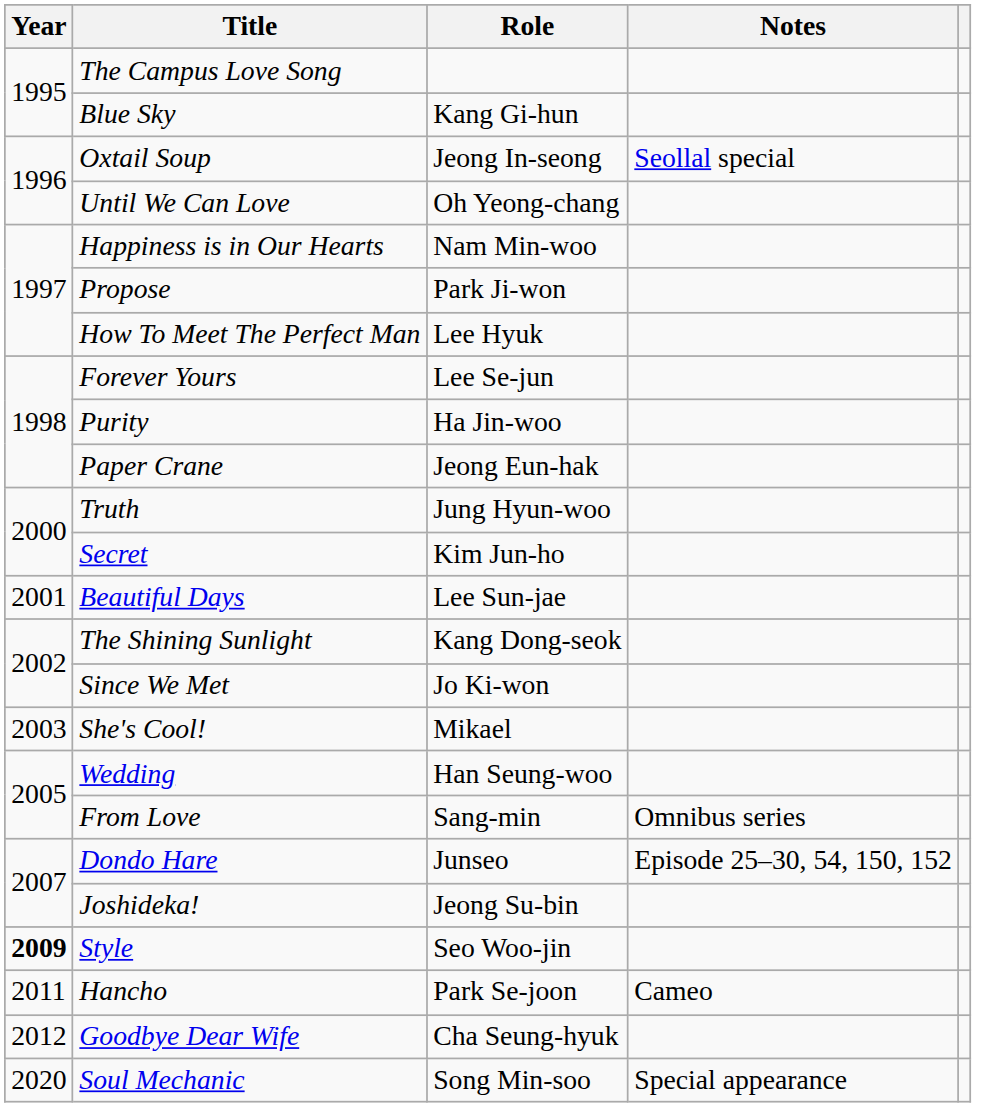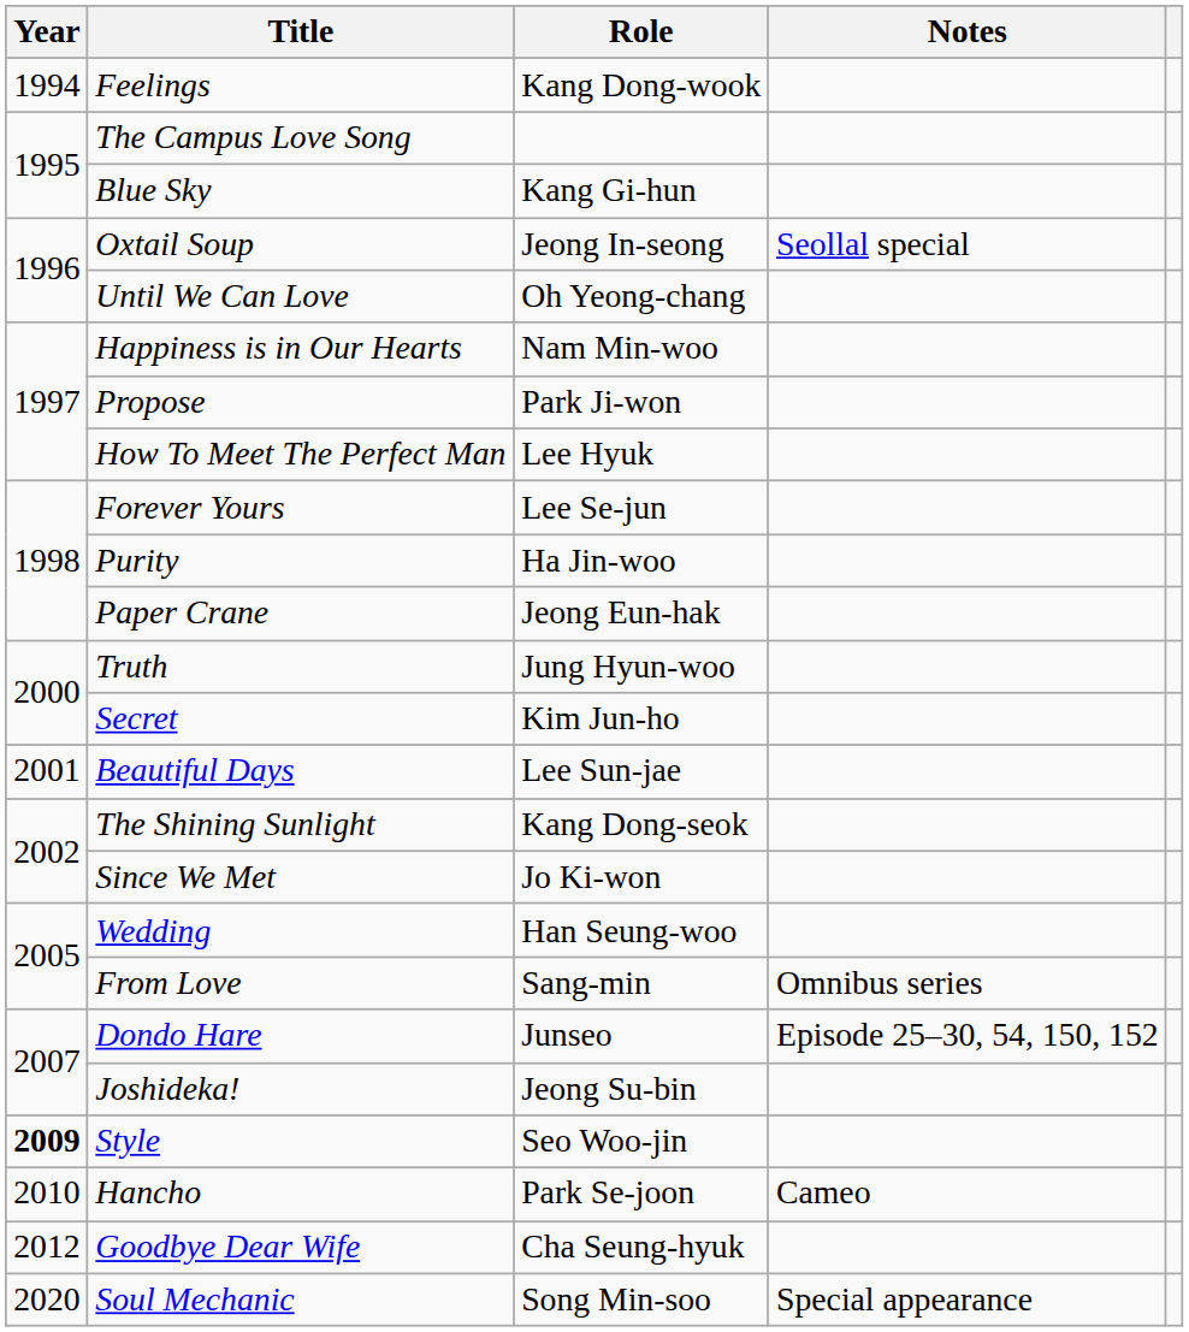 <table class="wikitable sortable">
 <tr>
 <th>Year</th>
 <th>Title</th>
 <th>Role</th>
 <th>Notes</th>
 <th class="unsortable"></th>
+</tr>
+<tr>
+<td>1994</td>
+<td><em>Feelings</em></td>
+<td>Kang Dong-wook</td>
+<td></td>
+<td></td>
 </tr>
 <tr>
 <td rowspan="2">1995</td>
 <td><em>The Campus Love Song</em></td>
 <td></td>
 <td></td>
 <td></td>
 </tr>
 <tr>
 <td><em>Blue Sky</em></td>
 <td>Kang Gi-hun</td>
 <td></td>
 <td></td>
 </tr>
 <tr>
 <td rowspan="2">1996</td>
 <td><em>Oxtail Soup</em></td>
 <td>Jeong In-seong</td>
 <td><a href='#'>Seollal</a> special</td>
 <td></td>
 </tr>
 <tr>
 <td><em>Until We Can Love</em></td>
 <td>Oh Yeong-chang</td>
 <td></td>
 <td></td>
 </tr>
 <tr>
 <td rowspan="3">1997</td>
 <td><em>Happiness is in Our Hearts</em></td>
 <td>Nam Min-woo</td>
 <td></td>
 <td></td>
 </tr>
 <tr>
 <td><em>Propose</em></td>
 <td>Park Ji-won</td>
 <td></td>
 <td></td>
 </tr>
 <tr>
 <td><em>How To Meet The Perfect Man</em></td>
 <td>Lee Hyuk</td>
 <td></td>
 <td></td>
 </tr>
 <tr>
 <td rowspan="3">1998</td>
 <td><em>Forever Yours</em></td>
 <td>Lee Se-jun</td>
 <td></td>
 <td></td>
 </tr>
 <tr>
 <td><em>Purity</em></td>
 <td>Ha Jin-woo</td>
 <td></td>
 <td></td>
 </tr>
 <tr>
 <td><em>Paper Crane</em></td>
 <td>Jeong Eun-hak</td>
 <td></td>
 <td></td>
 </tr>
 <tr>
 <td rowspan="2">2000</td>
 <td><em>Truth</em></td>
 <td>Jung Hyun-woo</td>
 <td></td>
 <td></td>
 </tr>
 <tr>
 <td><em><a href='#'>Secret</a></em></td>
 <td>Kim Jun-ho</td>
 <td></td>
 <td></td>
 </tr>
 <tr>
 <td>2001</td>
 <td><em><a href='#'>Beautiful Days</a></em></td>
 <td>Lee Sun-jae</td>
 <td></td>
 <td></td>
 </tr>
 <tr>
 <td rowspan="2">2002</td>
 <td><em>The Shining Sunlight</em></td>
 <td>Kang Dong-seok</td>
 <td></td>
 <td></td>
 </tr>
 <tr>
 <td><em>Since We Met</em></td>
 <td>Jo Ki-won</td>
 <td></td>
 <td></td>
 </tr>
 <tr>
-<td>2003</td>
-<td><em>She's Cool!</em></td>
-<td>Mikael</td>
-<td></td>
-<td></td>
-</tr>
-<tr>
 <td rowspan="2">2005</td>
 <td><em><a href='#'>Wedding</a></em></td>
 <td>Han Seung-woo</td>
 <td></td>
 <td></td>
 </tr>
 <tr>
 <td><em>From Love</em></td>
 <td>Sang-min</td>
 <td>Omnibus series</td>
 <td></td>
 </tr>
 <tr>
 <td rowspan="2">2007</td>
 <td><em><a href='#'>Dondo Hare</a></em></td>
 <td>Junseo</td>
 <td>Episode 25–30, 54, 150, 152</td>
 <td></td>
 </tr>
 <tr>
 <td><em>Joshideka!</em></td>
 <td>Jeong Su-bin</td>
 <td></td>
 <td></td>
 </tr>
 <tr>
 <td><strong>2009</strong></td>
 <td><em><a href='#'>Style</a></em></td>
 <td>Seo Woo-jin</td>
 <td></td>
 <td></td>
 </tr>
 <tr>
-<td>2011</td>
+<td>2010</td>
 <td><em>Hancho</em></td>
 <td>Park Se-joon</td>
 <td>Cameo</td>
 <td></td>
 </tr>
 <tr>
 <td>2012</td>
 <td><em><a href='#'>Goodbye Dear Wife</a></em></td>
 <td>Cha Seung-hyuk</td>
 <td></td>
 <td></td>
 </tr>
 <tr>
 <td>2020</td>
 <td><em><a href='#'>Soul Mechanic</a></em></td>
 <td>Song Min-soo</td>
 <td>Special appearance</td>
 <td></td>
 </tr>
 </table>
